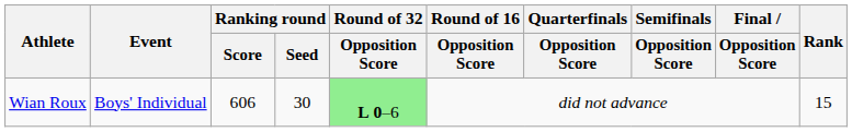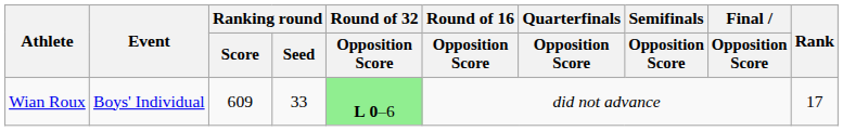 <table class="wikitable" style="font-size:90%;">
 <tr>
 <th rowspan="2">Athlete</th>
 <th rowspan="2">Event</th>
 <th colspan="2">Ranking round</th>
 <th>Round of 32</th>
 <th>Round of 16</th>
 <th>Quarterfinals</th>
 <th>Semifinals</th>
 <th>Final / </th>
 <th rowspan=2>Rank</th>
 </tr>
 <tr style="font-size:95%">
 <th>Score</th>
 <th>Seed</th>
 <th>Opposition<br>Score</th>
 <th>Opposition<br>Score</th>
 <th>Opposition<br>Score</th>
 <th>Opposition<br>Score</th>
 <th>Opposition<br>Score</th>
 </tr>
 <tr align=center>
 <td align=left><a href='#'>Wian Roux</a></td>
 <td><a href='#'>Boys' Individual</a></td>
-<td>606</td>
-<td>30</td>
+<td>609</td>
+<td>33</td>
 <td style="background: lightgreen;"><br><strong>L</strong> <strong>0</strong>–6</td>
 <td colspan=4><em>did not advance</em></td>
-<td>15</td>
+<td>17</td>
 </tr>
 </table>
